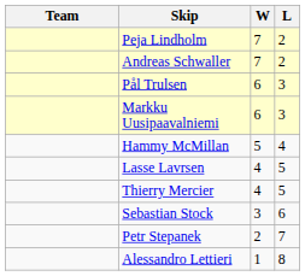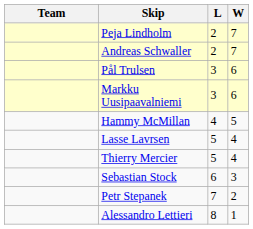 <table class="wikitable">
 <tr>
 <th width="120">Team</th>
 <th width="140">Skip</th>
+<th width="20">L</th>
 <th width="20">W</th>
-<th width="20">L</th>
 </tr>
 <tr bgcolor="#ffffcc">
 <td></td>
 <td><a href='#'>Peja Lindholm</a></td>
+<td>2</td>
 <td>7</td>
-<td>2</td>
 </tr>
 <tr bgcolor="#ffffcc">
 <td></td>
 <td><a href='#'>Andreas Schwaller</a></td>
+<td>2</td>
 <td>7</td>
-<td>2</td>
 </tr>
 <tr bgcolor="#ffffcc">
 <td></td>
 <td><a href='#'>Pål Trulsen</a></td>
+<td>3</td>
 <td>6</td>
-<td>3</td>
 </tr>
 <tr bgcolor="#ffffcc">
 <td></td>
 <td><a href='#'>Markku Uusipaavalniemi</a></td>
+<td>3</td>
+<td>6</td>
+</tr>
+<tr>
+<td></td>
+<td><a href='#'>Hammy McMillan</a></td>
+<td>4</td>
+<td>5</td>
+</tr>
+<tr>
+<td></td>
+<td><a href='#'>Lasse Lavrsen</a></td>
+<td>5</td>
+<td>4</td>
+</tr>
+<tr>
+<td></td>
+<td><a href='#'>Thierry Mercier</a></td>
+<td>5</td>
+<td>4</td>
+</tr>
+<tr>
+<td></td>
+<td><a href='#'>Sebastian Stock</a></td>
 <td>6</td>
 <td>3</td>
 </tr>
 <tr>
 <td></td>
-<td><a href='#'>Hammy McMillan</a></td>
-<td>5</td>
-<td>4</td>
-</tr>
-<tr>
-<td></td>
-<td><a href='#'>Lasse Lavrsen</a></td>
-<td>4</td>
-<td>5</td>
-</tr>
-<tr>
-<td></td>
-<td><a href='#'>Thierry Mercier</a></td>
-<td>4</td>
-<td>5</td>
-</tr>
-<tr>
-<td></td>
-<td><a href='#'>Sebastian Stock</a></td>
-<td>3</td>
-<td>6</td>
-</tr>
-<tr>
-<td></td>
 <td><a href='#'>Petr Stepanek</a></td>
+<td>7</td>
 <td>2</td>
-<td>7</td>
 </tr>
 <tr>
 <td></td>
 <td><a href='#'>Alessandro Lettieri</a></td>
+<td>8</td>
 <td>1</td>
-<td>8</td>
 </tr>
 </table>
